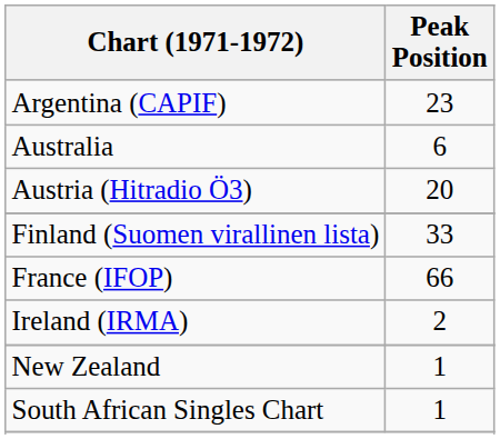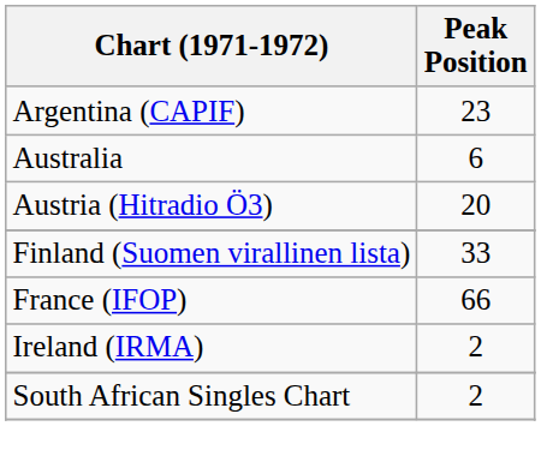 <table class="wikitable sortable">
 <tr>
 <th>Chart (1971-1972)</th>
 <th>Peak<br>Position</th>
 </tr>
 <tr>
 <td>Argentina (<a href='#'>CAPIF</a>) </td>
 <td align="center">23</td>
 </tr>
 <tr>
 <td>Australia</td>
 <td align="center">6</td>
 </tr>
 <tr>
 <td>Austria (<a href='#'>Hitradio Ö3</a>)</td>
 <td align="center">20</td>
 </tr>
 <tr>
 </tr>
 <tr>
 </tr>
 <tr>
 <td>Finland (<a href='#'>Suomen virallinen lista</a>)</td>
 <td align="center">33</td>
 </tr>
 <tr>
 <td>France (<a href='#'>IFOP</a>)</td>
 <td align="center">66</td>
 </tr>
 <tr>
 <td>Ireland (<a href='#'>IRMA</a>)</td>
 <td style="text-align:center;">2</td>
 </tr>
 <tr>
 </tr>
 <tr>
 </tr>
 <tr>
-<td>New Zealand</td>
-<td align="center">1</td>
-</tr>
-<tr>
 <td>South African Singles Chart</td>
-<td style="text-align:center;">1</td>
+<td style="text-align:center;">2</td>
 </tr>
 <tr>
 </tr>
 <tr>
 </tr>
 <tr>
 </tr>
 </table>
